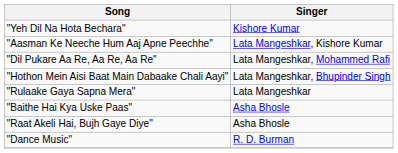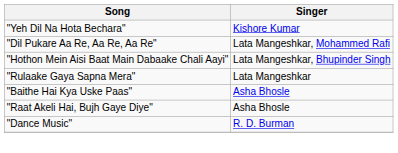 <table class=wikitable>
 <tr>
 <th>Song</th>
 <th>Singer</th>
 </tr>
 <tr>
 <td>"Yeh Dil Na Hota Bechara"</td>
 <td><a href='#'>Kishore Kumar</a></td>
-</tr>
-<tr>
-<td>"Aasman Ke Neeche Hum Aaj Apne Peechhe"</td>
-<td><a href='#'>Lata Mangeshkar</a>, Kishore Kumar</td>
 </tr>
 <tr>
 <td>"Dil Pukare Aa Re, Aa Re, Aa Re"</td>
 <td>Lata Mangeshkar, <a href='#'>Mohammed Rafi</a></td>
 </tr>
 <tr>
 <td>"Hothon Mein Aisi Baat Main Dabaake Chali Aayi"</td>
 <td>Lata Mangeshkar, <a href='#'>Bhupinder Singh</a></td>
 </tr>
 <tr>
 <td>"Rulaake Gaya Sapna Mera"</td>
 <td>Lata Mangeshkar</td>
 </tr>
 <tr>
 <td>"Baithe Hai Kya Uske Paas"</td>
 <td><a href='#'>Asha Bhosle</a></td>
 </tr>
 <tr>
 <td>"Raat Akeli Hai, Bujh Gaye Diye"</td>
 <td>Asha Bhosle</td>
 </tr>
 <tr>
 <td>"Dance Music"</td>
 <td><a href='#'>R. D. Burman</a></td>
 </tr>
 <tr>
 </tr>
 </table>
